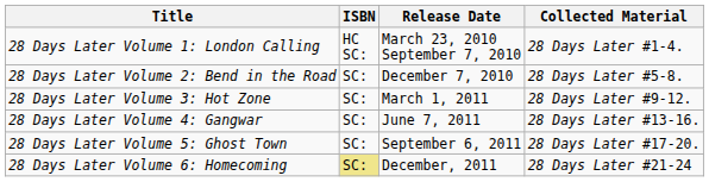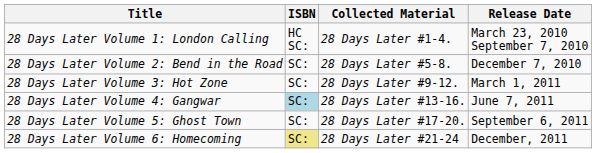 <table class="wikitable">
 <tr>
 <th>Title</th>
 <th>ISBN</th>
+<th>Collected Material</th>
 <th>Release Date</th>
-<th>Collected Material</th>
 </tr>
 <tr>
 <td><em>28 Days Later Volume 1: London Calling</em></td>
 <td>HC <br>SC: </td>
+<td><em>28 Days Later</em> #1-4.</td>
 <td>March 23, 2010<br>September 7, 2010</td>
-<td><em>28 Days Later</em> #1-4.</td>
 </tr>
 <tr>
 <td><em>28 Days Later Volume 2: Bend in the Road</em></td>
 <td>SC: </td>
+<td><em>28 Days Later</em> #5-8.</td>
 <td>December 7, 2010</td>
-<td><em>28 Days Later</em> #5-8.</td>
 </tr>
 <tr>
 <td><em>28 Days Later Volume 3: Hot Zone</em></td>
 <td>SC: </td>
+<td><em>28 Days Later</em> #9-12.</td>
 <td>March 1, 2011</td>
-<td><em>28 Days Later</em> #9-12.</td>
 </tr>
 <tr>
 <td><em>28 Days Later Volume 4: Gangwar</em></td>
-<td>SC: </td>
+<td style="background: lightblue;">SC: </td>
+<td><em>28 Days Later</em> #13-16.</td>
 <td>June 7, 2011</td>
-<td><em>28 Days Later</em> #13-16.</td>
 </tr>
 <tr>
 <td><em>28 Days Later Volume 5: Ghost Town</em></td>
 <td>SC: </td>
+<td><em>28 Days Later</em> #17-20.</td>
 <td>September 6, 2011</td>
-<td><em>28 Days Later</em> #17-20.</td>
 </tr>
 <tr>
 <td><em>28 Days Later Volume 6: Homecoming</em></td>
 <td style="background: khaki;">SC: </td>
+<td><em>28 Days Later</em> #21-24</td>
 <td>December, 2011</td>
-<td><em>28 Days Later</em> #21-24</td>
 </tr>
 </table>
